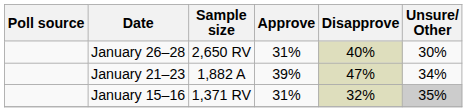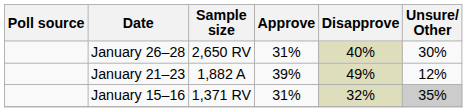 <table class="wikitable sortable collapsible" style="text-align:center;line-height:17px">
 <tr>
 <th>Poll source</th>
 <th>Date</th>
 <th>Sample<br>size</th>
 <th>Approve</th>
 <th>Disapprove</th>
 <th>Unsure/<br>Other</th>
 </tr>
 <tr>
 <td></td>
 <td>January 26–28</td>
 <td>2,650 RV</td>
 <td>31%</td>
 <td style="background:#DEDEBD;">40%</td>
 <td>30%</td>
 </tr>
 <tr>
 <td></td>
 <td>January 21–23</td>
 <td>1,882 A</td>
 <td>39%</td>
-<td style="background:#DEDEBD;">47%</td>
-<td>34%</td>
+<td style="background:#DEDEBD;">49%</td>
+<td>12%</td>
 </tr>
 <tr>
 <td></td>
 <td>January 15–16</td>
 <td>1,371 RV</td>
 <td>31%</td>
 <td style="background:#DEDEBD;">32%</td>
 <td style="background:#cccccc;">35%</td>
 </tr>
 <tr>
 </tr>
 </table>
